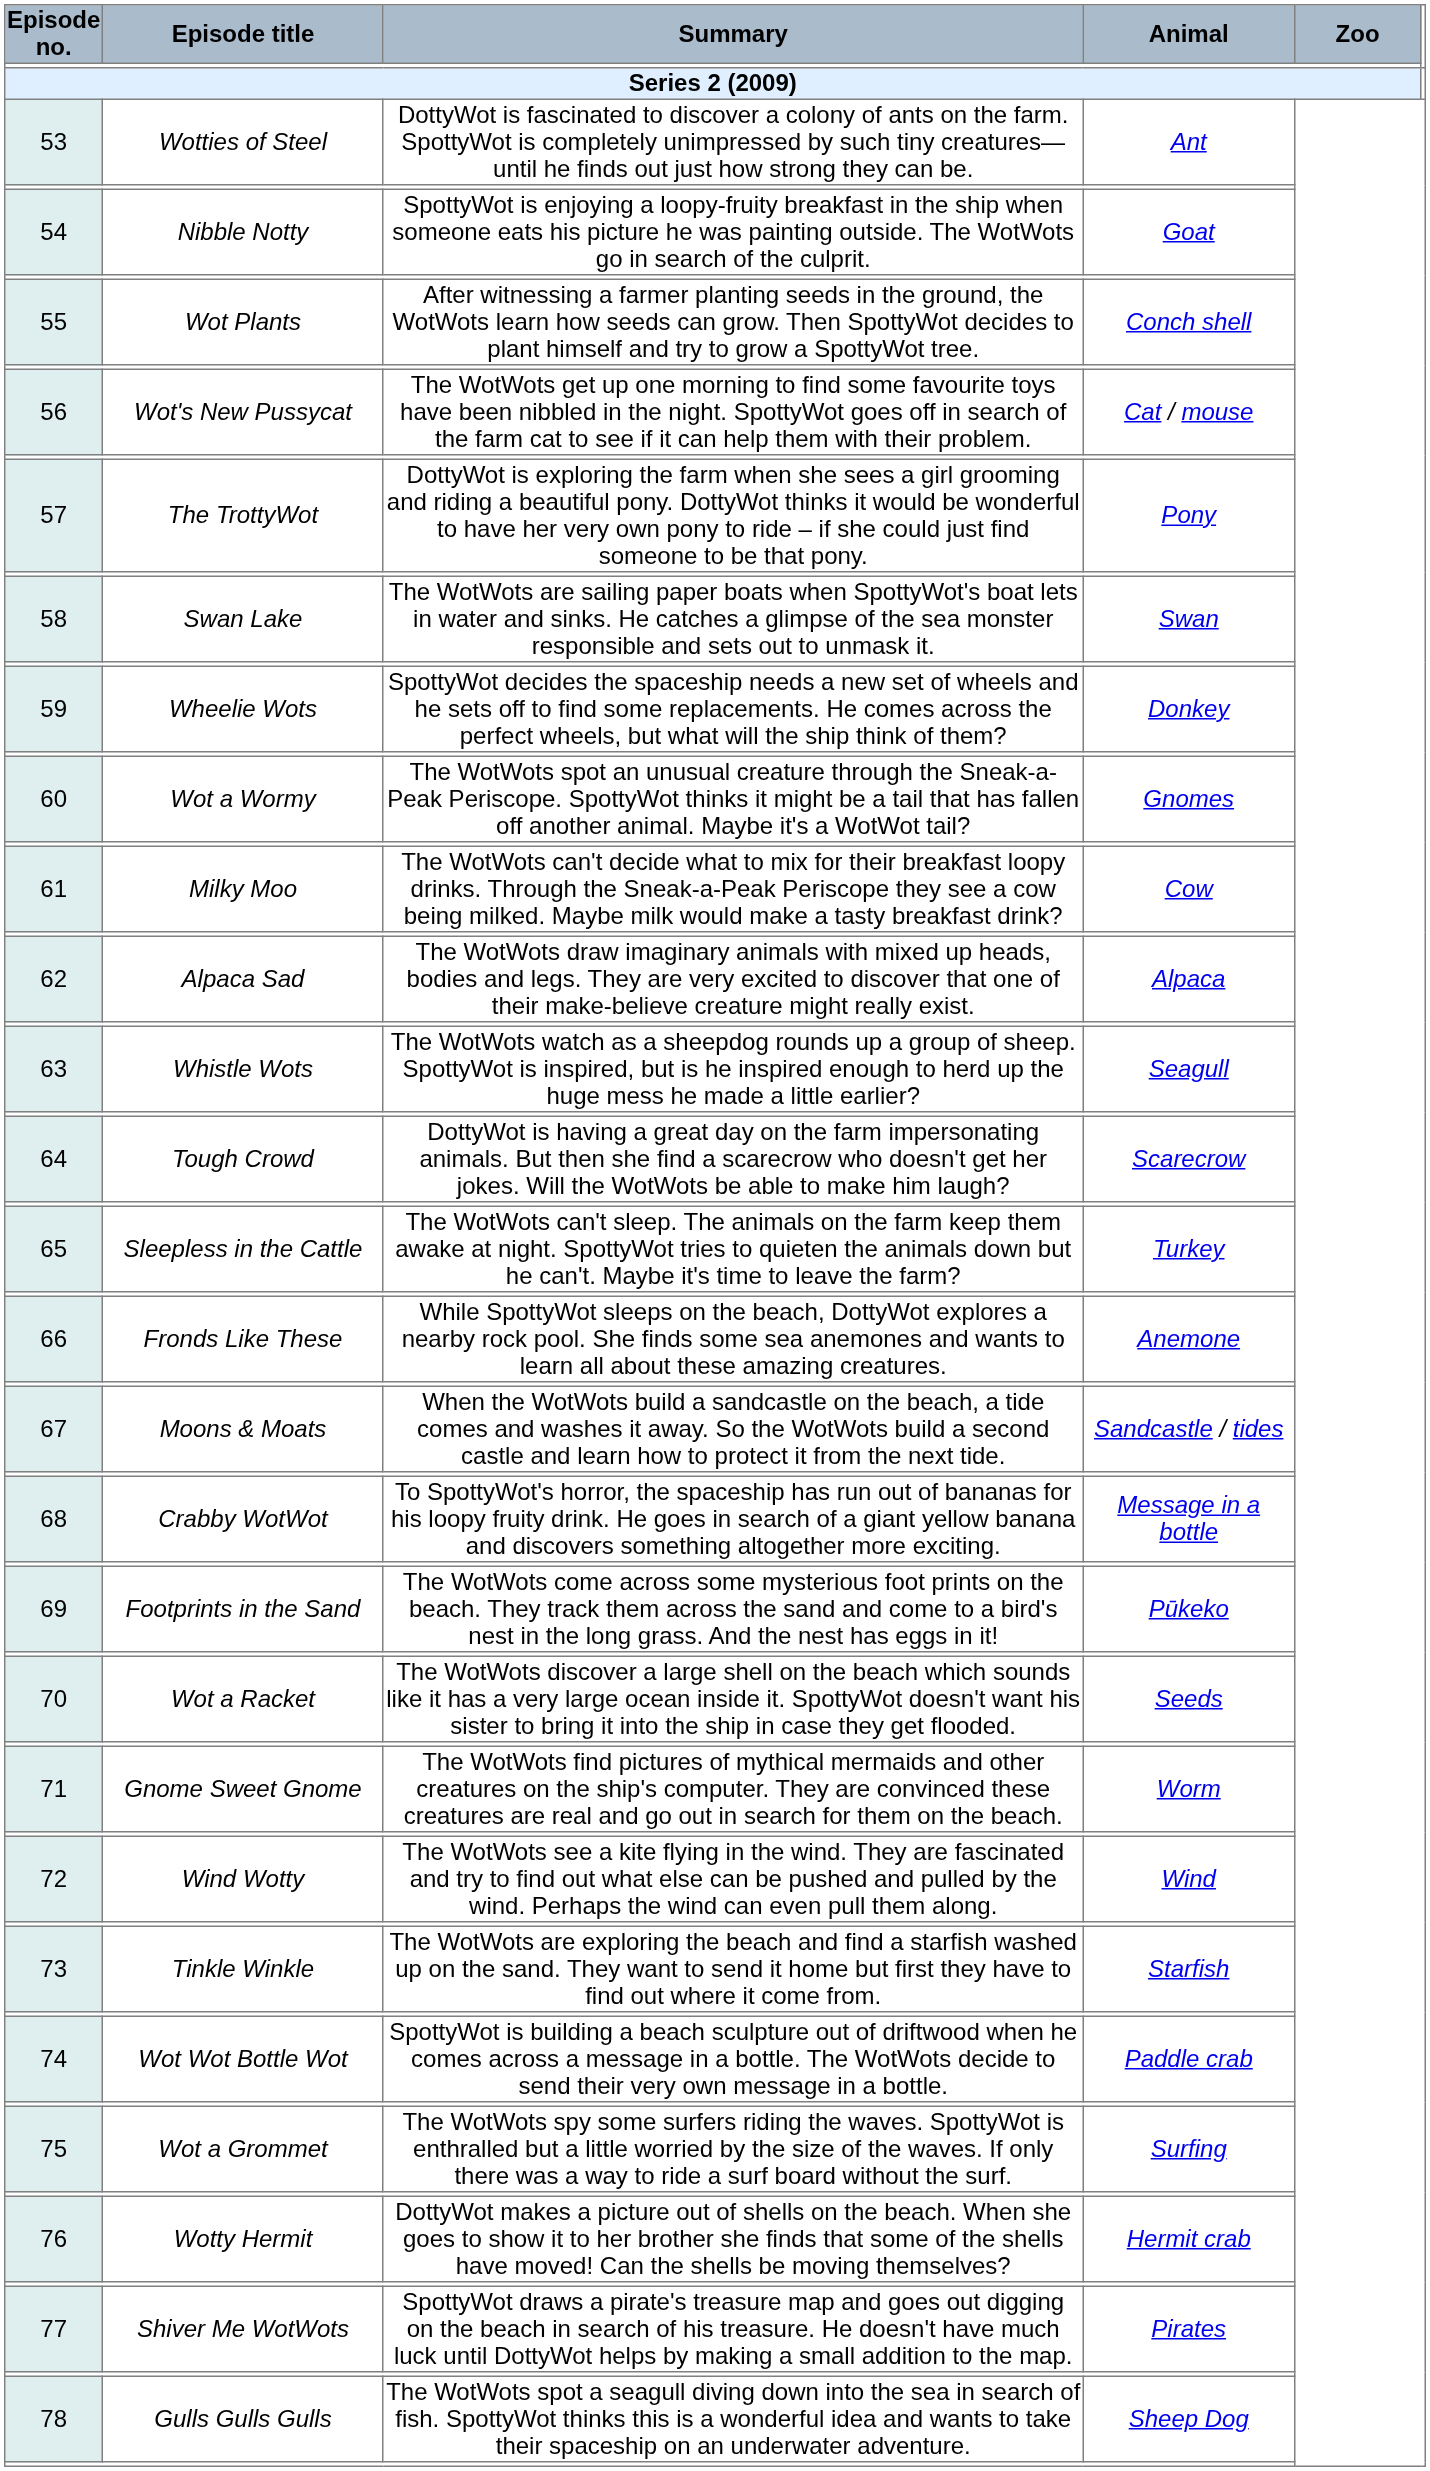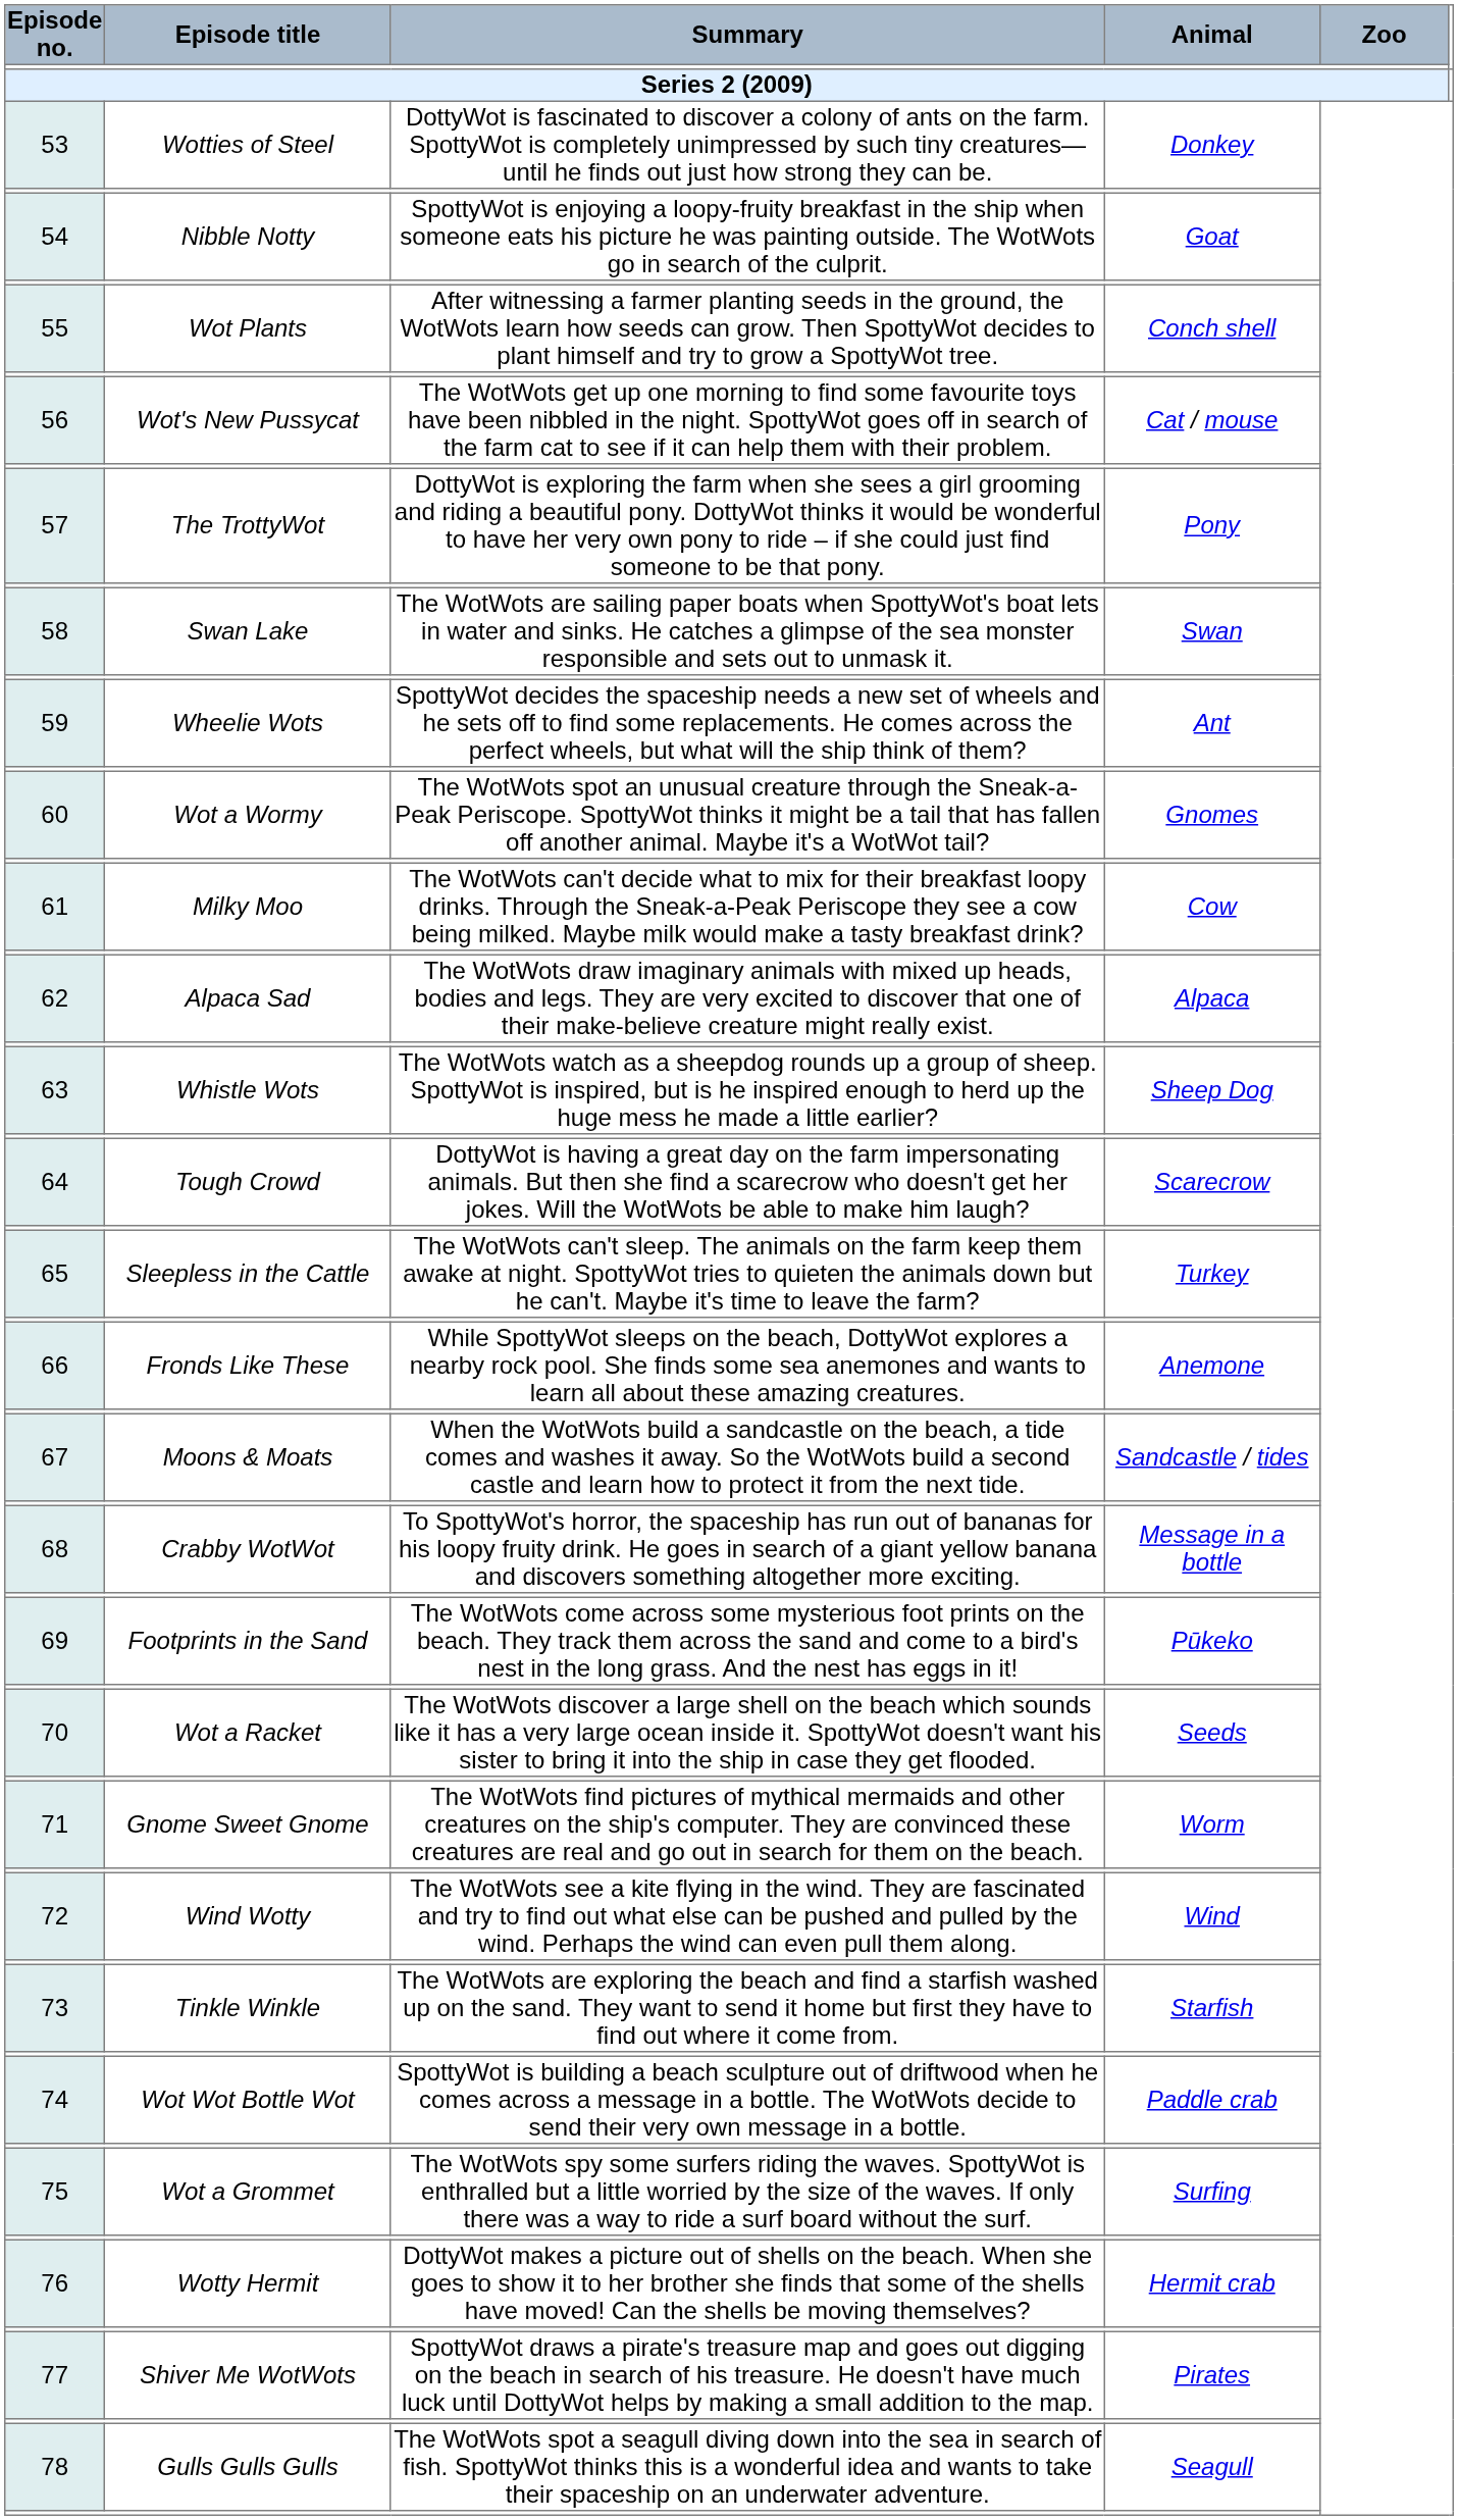 <table style="text-align: center; width: 75%; margin: 0 auto; border-collapse: collapse;" border="1" cellpadding="1" cellspacing="1">
 <tr style="background: #ABC;">
 <th width="6%">Episode no.</th>
 <th width="20%">Episode title</th>
 <th width="50%">Summary</th>
 <th width="15%">Animal</th>
 <th width="41%">Zoo</th>
 </tr>
 <tr>
 <td colspan=5></td>
 </tr>
 <tr>
 <td colspan=5 bgcolor="#DFEFFF"><strong>Series 2 (2009)</strong></td>
 <td colspan=4></td>
 </tr>
 <tr>
 <td bgcolor="#DFEEEF">53</td>
 <td><em>Wotties of Steel</em></td>
 <td>DottyWot is fascinated to discover a colony of ants on the farm. SpottyWot is completely unimpressed by such tiny creatures—until he finds out just how strong they can be.</td>
-<td><em><a href='#'>Ant</a></em></td>
+<td><em><a href='#'>Donkey</a></em></td>
 </tr>
 <tr>
 <td colspan=4></td>
 </tr>
 <tr>
 <td bgcolor="#DFEEEF">54</td>
 <td><em>Nibble Notty</em></td>
 <td>SpottyWot is enjoying a loopy-fruity breakfast in the ship when someone eats his picture he was painting outside. The WotWots go in search of the culprit.</td>
 <td><em><a href='#'>Goat</a></em></td>
 </tr>
 <tr>
 <td colspan=4></td>
 </tr>
 <tr>
 <td bgcolor="#DFEEEF">55</td>
 <td><em>Wot Plants</em></td>
 <td>After witnessing a farmer planting seeds in the ground, the WotWots learn how seeds can grow. Then SpottyWot decides to plant himself and try to grow a SpottyWot tree.</td>
 <td><em><a href='#'>Conch shell</a></em></td>
 </tr>
 <tr>
 <td colspan=4></td>
 </tr>
 <tr>
 <td bgcolor="#DFEEEF">56</td>
 <td><em>Wot's New Pussycat</em></td>
 <td>The WotWots get up one morning to find some favourite toys have been nibbled in the night. SpottyWot goes off in search of the farm cat to see if it can help them with their problem.</td>
 <td><em><a href='#'>Cat</a> / <a href='#'>mouse</a></em></td>
 </tr>
 <tr>
 <td colspan=4></td>
 </tr>
 <tr>
 <td bgcolor="#DFEEEF">57</td>
 <td><em>The TrottyWot</em></td>
 <td>DottyWot is exploring the farm when she sees a girl grooming and riding a beautiful pony. DottyWot thinks it would be wonderful to have her very own pony to ride – if she could just find someone to be that pony.</td>
 <td><em><a href='#'>Pony</a></em></td>
 </tr>
 <tr>
 <td colspan=4></td>
 </tr>
 <tr>
 <td bgcolor="#DFEEEF">58</td>
 <td><em>Swan Lake</em></td>
 <td>The WotWots are sailing paper boats when SpottyWot's boat lets in water and sinks. He catches a glimpse of the sea monster responsible and sets out to unmask it.</td>
 <td><em><a href='#'>Swan</a></em></td>
 </tr>
 <tr>
 <td colspan=4></td>
 </tr>
 <tr>
 <td bgcolor="#DFEEEF">59</td>
 <td><em>Wheelie Wots</em></td>
 <td>SpottyWot decides the spaceship needs a new set of wheels and he sets off to find some replacements. He comes across the perfect wheels, but what will the ship think of them?</td>
-<td><em><a href='#'>Donkey</a></em></td>
+<td><em><a href='#'>Ant</a></em></td>
 </tr>
 <tr>
 <td colspan=4></td>
 </tr>
 <tr>
 <td bgcolor="#DFEEEF">60</td>
 <td><em>Wot a Wormy</em></td>
 <td>The WotWots spot an unusual creature through the Sneak-a-Peak Periscope. SpottyWot thinks it might be a tail that has fallen off another animal. Maybe it's a WotWot tail?</td>
 <td><em><a href='#'>Gnomes</a></em></td>
 </tr>
 <tr>
 <td colspan=4></td>
 </tr>
 <tr>
 <td bgcolor="#DFEEEF">61</td>
 <td><em>Milky Moo</em></td>
 <td>The WotWots can't decide what to mix for their breakfast loopy drinks. Through the Sneak-a-Peak Periscope they see a cow being milked. Maybe milk would make a tasty breakfast drink?</td>
 <td><em><a href='#'>Cow</a></em></td>
 </tr>
 <tr>
 <td colspan=4></td>
 </tr>
 <tr>
 <td bgcolor="#DFEEEF">62</td>
 <td><em>Alpaca Sad</em></td>
 <td>The WotWots draw imaginary animals with mixed up heads, bodies and legs. They are very excited to discover that one of their make-believe creature might really exist.</td>
 <td><em><a href='#'>Alpaca</a></em></td>
 </tr>
 <tr>
 <td colspan=4></td>
 </tr>
 <tr>
 <td bgcolor="#DFEEEF">63</td>
 <td><em>Whistle Wots</em></td>
 <td>The WotWots watch as a sheepdog rounds up a group of sheep. SpottyWot is inspired, but is he inspired enough to herd up the huge mess he made a little earlier?</td>
-<td><em><a href='#'>Seagull</a></em></td>
+<td><em><a href='#'>Sheep Dog</a></em></td>
 </tr>
 <tr>
 <td colspan=4></td>
 </tr>
 <tr>
 <td bgcolor="#DFEEEF">64</td>
 <td><em>Tough Crowd</em></td>
 <td>DottyWot is having a great day on the farm impersonating animals. But then she find a scarecrow who doesn't get her jokes. Will the WotWots be able to make him laugh?</td>
 <td><em><a href='#'>Scarecrow</a></em></td>
 </tr>
 <tr>
 <td colspan=4></td>
 </tr>
 <tr>
 <td bgcolor="#DFEEEF">65</td>
 <td><em>Sleepless in the Cattle</em></td>
 <td>The WotWots can't sleep. The animals on the farm keep them awake at night. SpottyWot tries to quieten the animals down but he can't. Maybe it's time to leave the farm?</td>
 <td><em><a href='#'>Turkey</a></em></td>
 </tr>
 <tr>
 <td colspan=4></td>
 </tr>
 <tr>
 <td bgcolor="#DFEEEF">66</td>
 <td><em>Fronds Like These</em></td>
 <td>While SpottyWot sleeps on the beach, DottyWot explores a nearby rock pool. She finds some sea anemones and wants to learn all about these amazing creatures.</td>
 <td><em><a href='#'>Anemone</a></em></td>
 </tr>
 <tr>
 <td colspan=4></td>
 </tr>
 <tr>
 <td bgcolor="#DFEEEF">67</td>
 <td><em>Moons & Moats</em></td>
 <td>When the WotWots build a sandcastle on the beach, a tide comes and washes it away. So the WotWots build a second castle and learn how to protect it from the next tide.</td>
 <td><em><a href='#'>Sandcastle</a> / <a href='#'>tides</a></em></td>
 </tr>
 <tr>
 <td colspan=4></td>
 </tr>
 <tr>
 <td bgcolor="#DFEEEF">68</td>
 <td><em>Crabby WotWot</em></td>
 <td>To SpottyWot's horror, the spaceship has run out of bananas for his loopy fruity drink. He goes in search of a giant yellow banana and discovers something altogether more exciting.</td>
 <td><em><a href='#'>Message in a bottle</a></em></td>
 </tr>
 <tr>
 <td colspan=4></td>
 </tr>
 <tr>
 <td bgcolor="#DFEEEF">69</td>
 <td><em>Footprints in the Sand</em></td>
 <td>The WotWots come across some mysterious foot prints on the beach. They track them across the sand and come to a bird's nest in the long grass. And the nest has eggs in it!</td>
 <td><em><a href='#'>Pūkeko</a></em></td>
 </tr>
 <tr>
 <td colspan=4></td>
 </tr>
 <tr>
 <td bgcolor="#DFEEEF">70</td>
 <td><em>Wot a Racket</em></td>
 <td>The WotWots discover a large shell on the beach which sounds like it has a very large ocean inside it. SpottyWot doesn't want his sister to bring it into the ship in case they get flooded.</td>
 <td><em><a href='#'>Seeds</a></em></td>
 </tr>
 <tr>
 <td colspan=4></td>
 </tr>
 <tr>
 <td bgcolor="#DFEEEF">71</td>
 <td><em>Gnome Sweet Gnome</em></td>
 <td>The WotWots find pictures of mythical mermaids and other creatures on the ship's computer. They are convinced these creatures are real and go out in search for them on the beach.</td>
 <td><em><a href='#'>Worm</a></em></td>
 </tr>
 <tr>
 <td colspan=4></td>
 </tr>
 <tr>
 <td bgcolor="#DFEEEF">72</td>
 <td><em>Wind Wotty</em></td>
 <td>The WotWots see a kite flying in the wind. They are fascinated and try to find out what else can be pushed and pulled by the wind. Perhaps the wind can even pull them along.</td>
 <td><em><a href='#'>Wind</a></em></td>
 </tr>
 <tr>
 <td colspan=4></td>
 </tr>
 <tr>
 <td bgcolor="#DFEEEF">73</td>
 <td><em>Tinkle Winkle</em></td>
 <td>The WotWots are exploring the beach and find a starfish washed up on the sand. They want to send it home but first they have to find out where it come from.</td>
 <td><em><a href='#'>Starfish</a></em></td>
 </tr>
 <tr>
 <td colspan=4></td>
 </tr>
 <tr>
 <td bgcolor="#DFEEEF">74</td>
 <td><em>Wot Wot Bottle Wot</em></td>
 <td>SpottyWot is building a beach sculpture out of driftwood when  he comes across a message in a bottle. The WotWots decide to send their very own message in a bottle.</td>
 <td><em><a href='#'>Paddle crab</a></em></td>
 </tr>
 <tr>
 <td colspan=4></td>
 </tr>
 <tr>
 <td bgcolor="#DFEEEF">75</td>
 <td><em>Wot a Grommet</em></td>
 <td>The WotWots spy some surfers riding the waves. SpottyWot is enthralled but a little worried by the size of the waves. If only there was a way to ride a surf board without the surf.</td>
 <td><em><a href='#'>Surfing</a></em></td>
 </tr>
 <tr>
 <td colspan=4></td>
 </tr>
 <tr>
 <td bgcolor="#DFEEEF">76</td>
 <td><em>Wotty Hermit</em></td>
 <td>DottyWot makes a picture out of shells on the beach. When she goes to show it to her brother she finds that some of the shells have moved! Can the shells be moving themselves?</td>
 <td><em><a href='#'>Hermit crab</a></em></td>
 </tr>
 <tr>
 <td colspan=4></td>
 </tr>
 <tr>
 <td bgcolor="#DFEEEF">77</td>
 <td><em>Shiver Me WotWots</em></td>
 <td>SpottyWot draws a pirate's treasure map and goes out digging on the beach in search of his treasure. He doesn't have much luck until DottyWot helps by making a small addition to the map.</td>
 <td><em><a href='#'>Pirates</a></em></td>
 </tr>
 <tr>
 <td colspan=4></td>
 </tr>
 <tr>
 <td bgcolor="#DFEEEF">78</td>
 <td><em>Gulls Gulls Gulls</em></td>
 <td>The WotWots spot a seagull diving down into the sea in search of fish. SpottyWot thinks this is a wonderful idea and wants to take their spaceship on an underwater adventure.</td>
-<td><em><a href='#'>Sheep Dog</a></em></td>
+<td><em><a href='#'>Seagull</a></em></td>
 </tr>
 <tr>
 <td colspan=4></td>
 </tr>
 </table>
